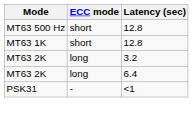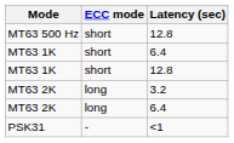 <table class="wikitable sortable">
 <tr>
 <th>Mode</th>
 <th><a href='#'>ECC</a> mode</th>
 <th>Latency (sec)</th>
 </tr>
 <tr>
 <td>MT63 500 Hz</td>
 <td>short</td>
 <td>12.8</td>
+</tr>
+<tr>
+<td>MT63 1K</td>
+<td>short</td>
+<td>6.4</td>
 </tr>
 <tr>
 <td>MT63 1K</td>
 <td>short</td>
 <td>12.8</td>
 </tr>
 <tr>
 <td>MT63 2K</td>
 <td>long</td>
 <td>3.2</td>
 </tr>
 <tr>
 <td>MT63 2K</td>
 <td>long</td>
 <td>6.4</td>
 </tr>
 <tr>
 <td>PSK31</td>
 <td>-</td>
 <td><1</td>
 </tr>
 </table>
